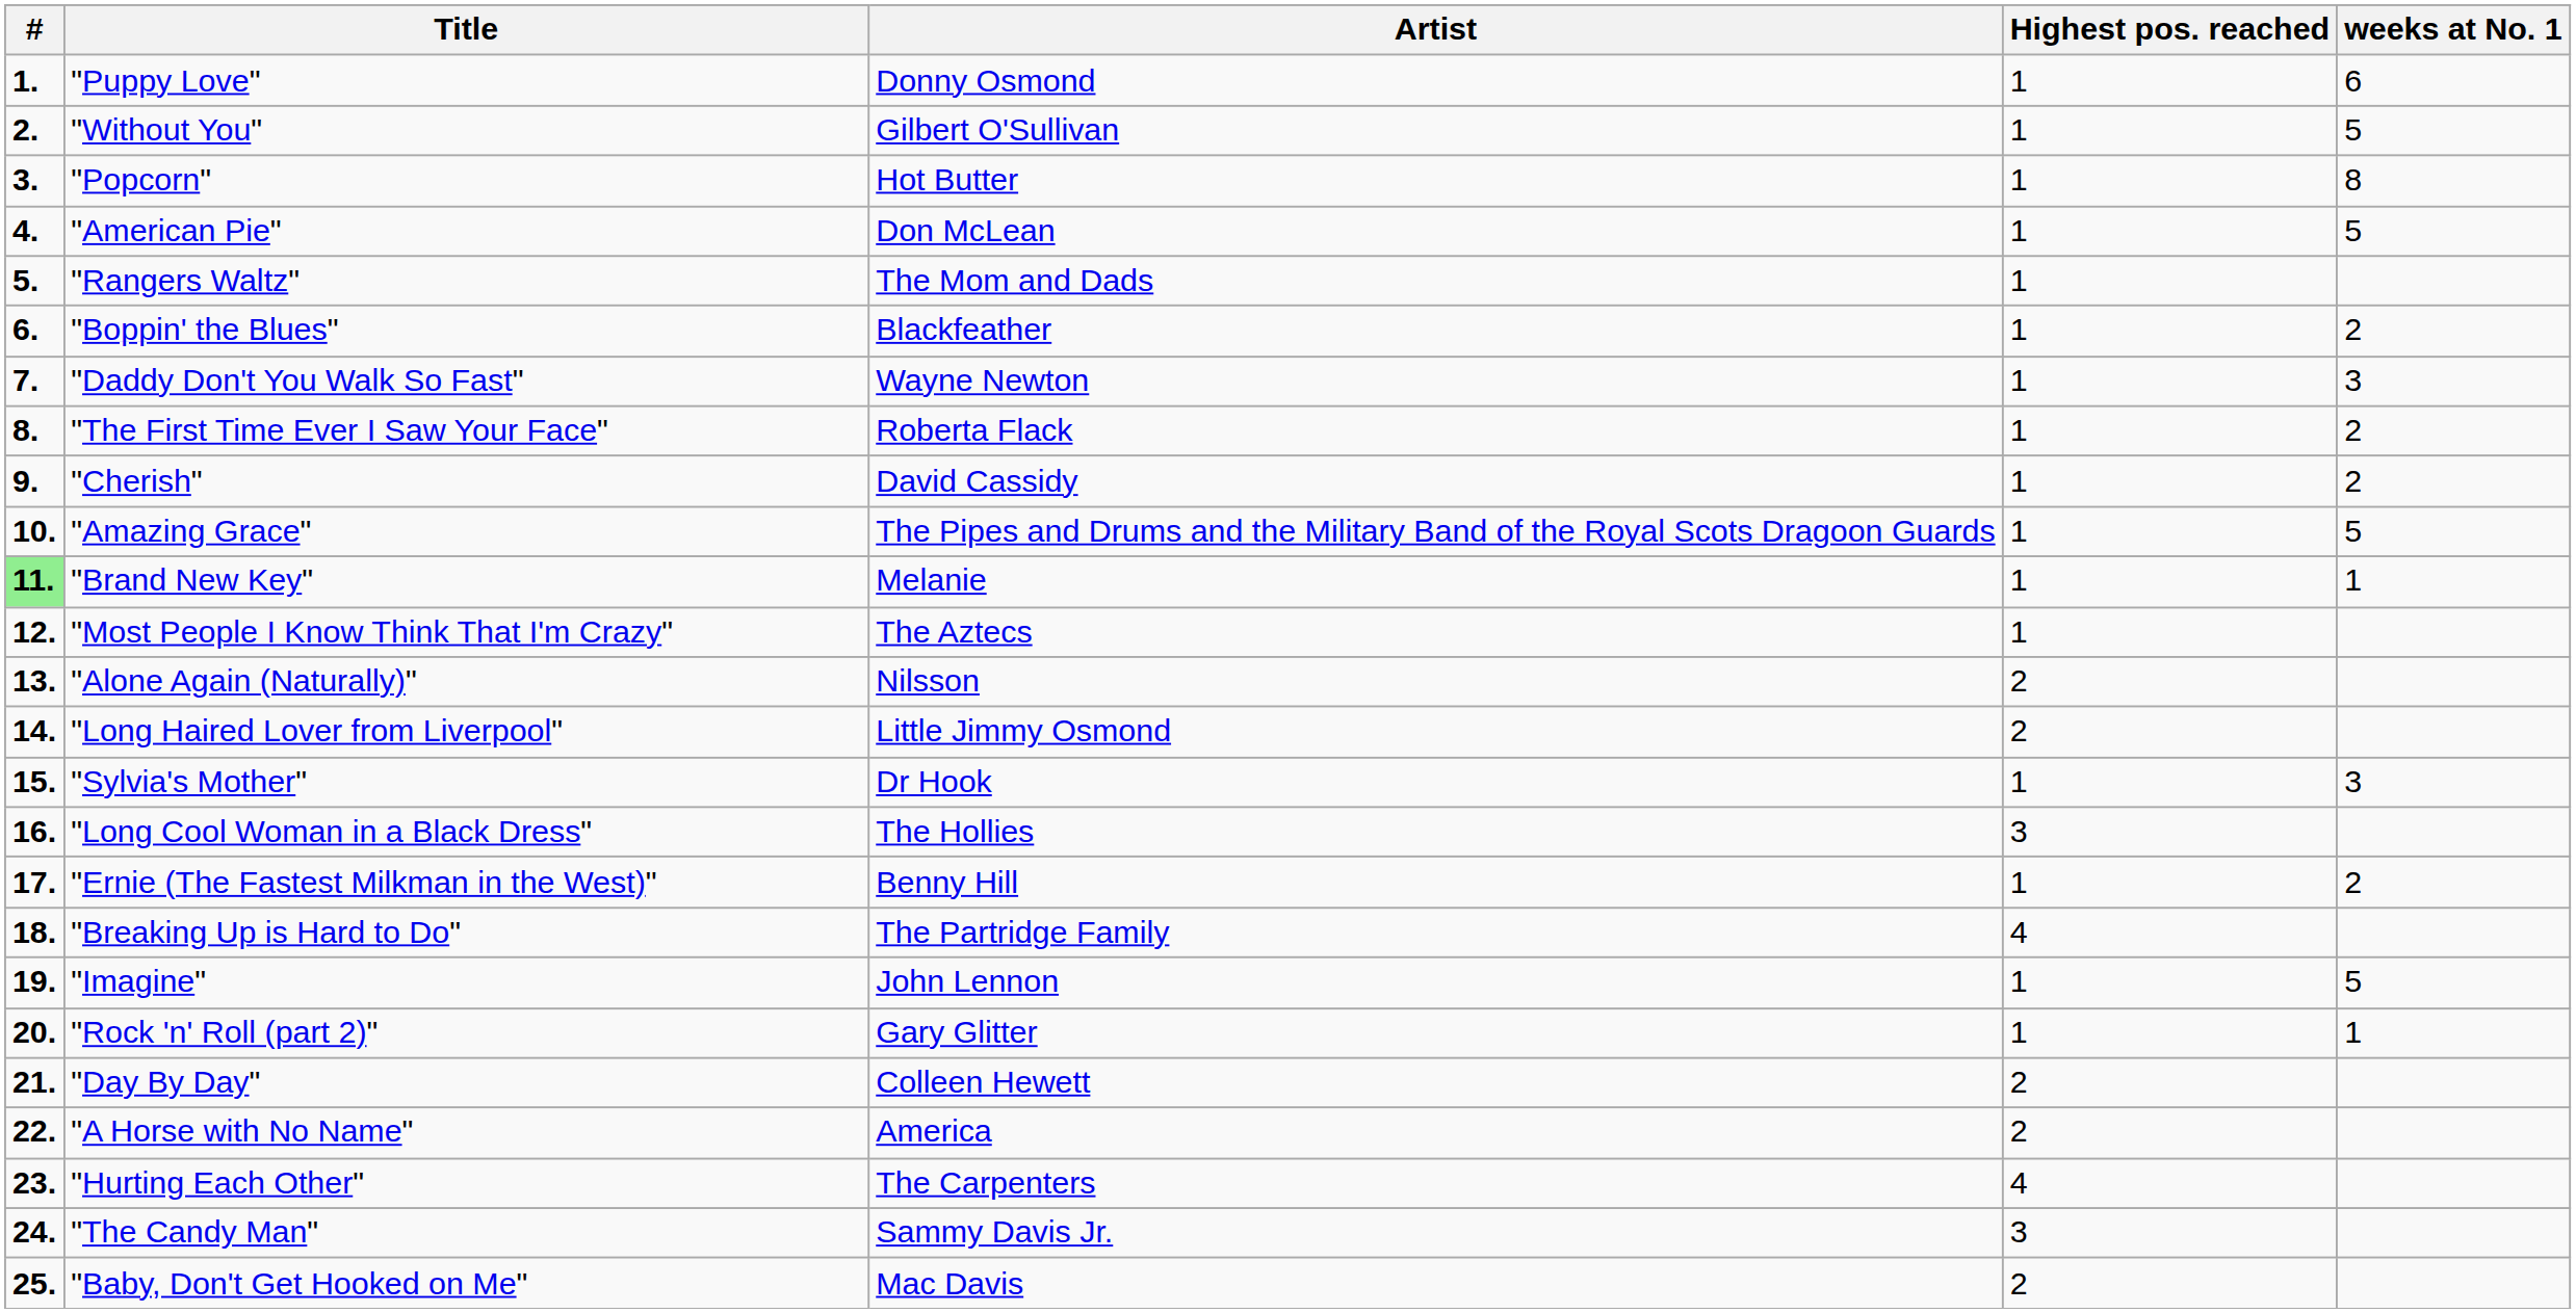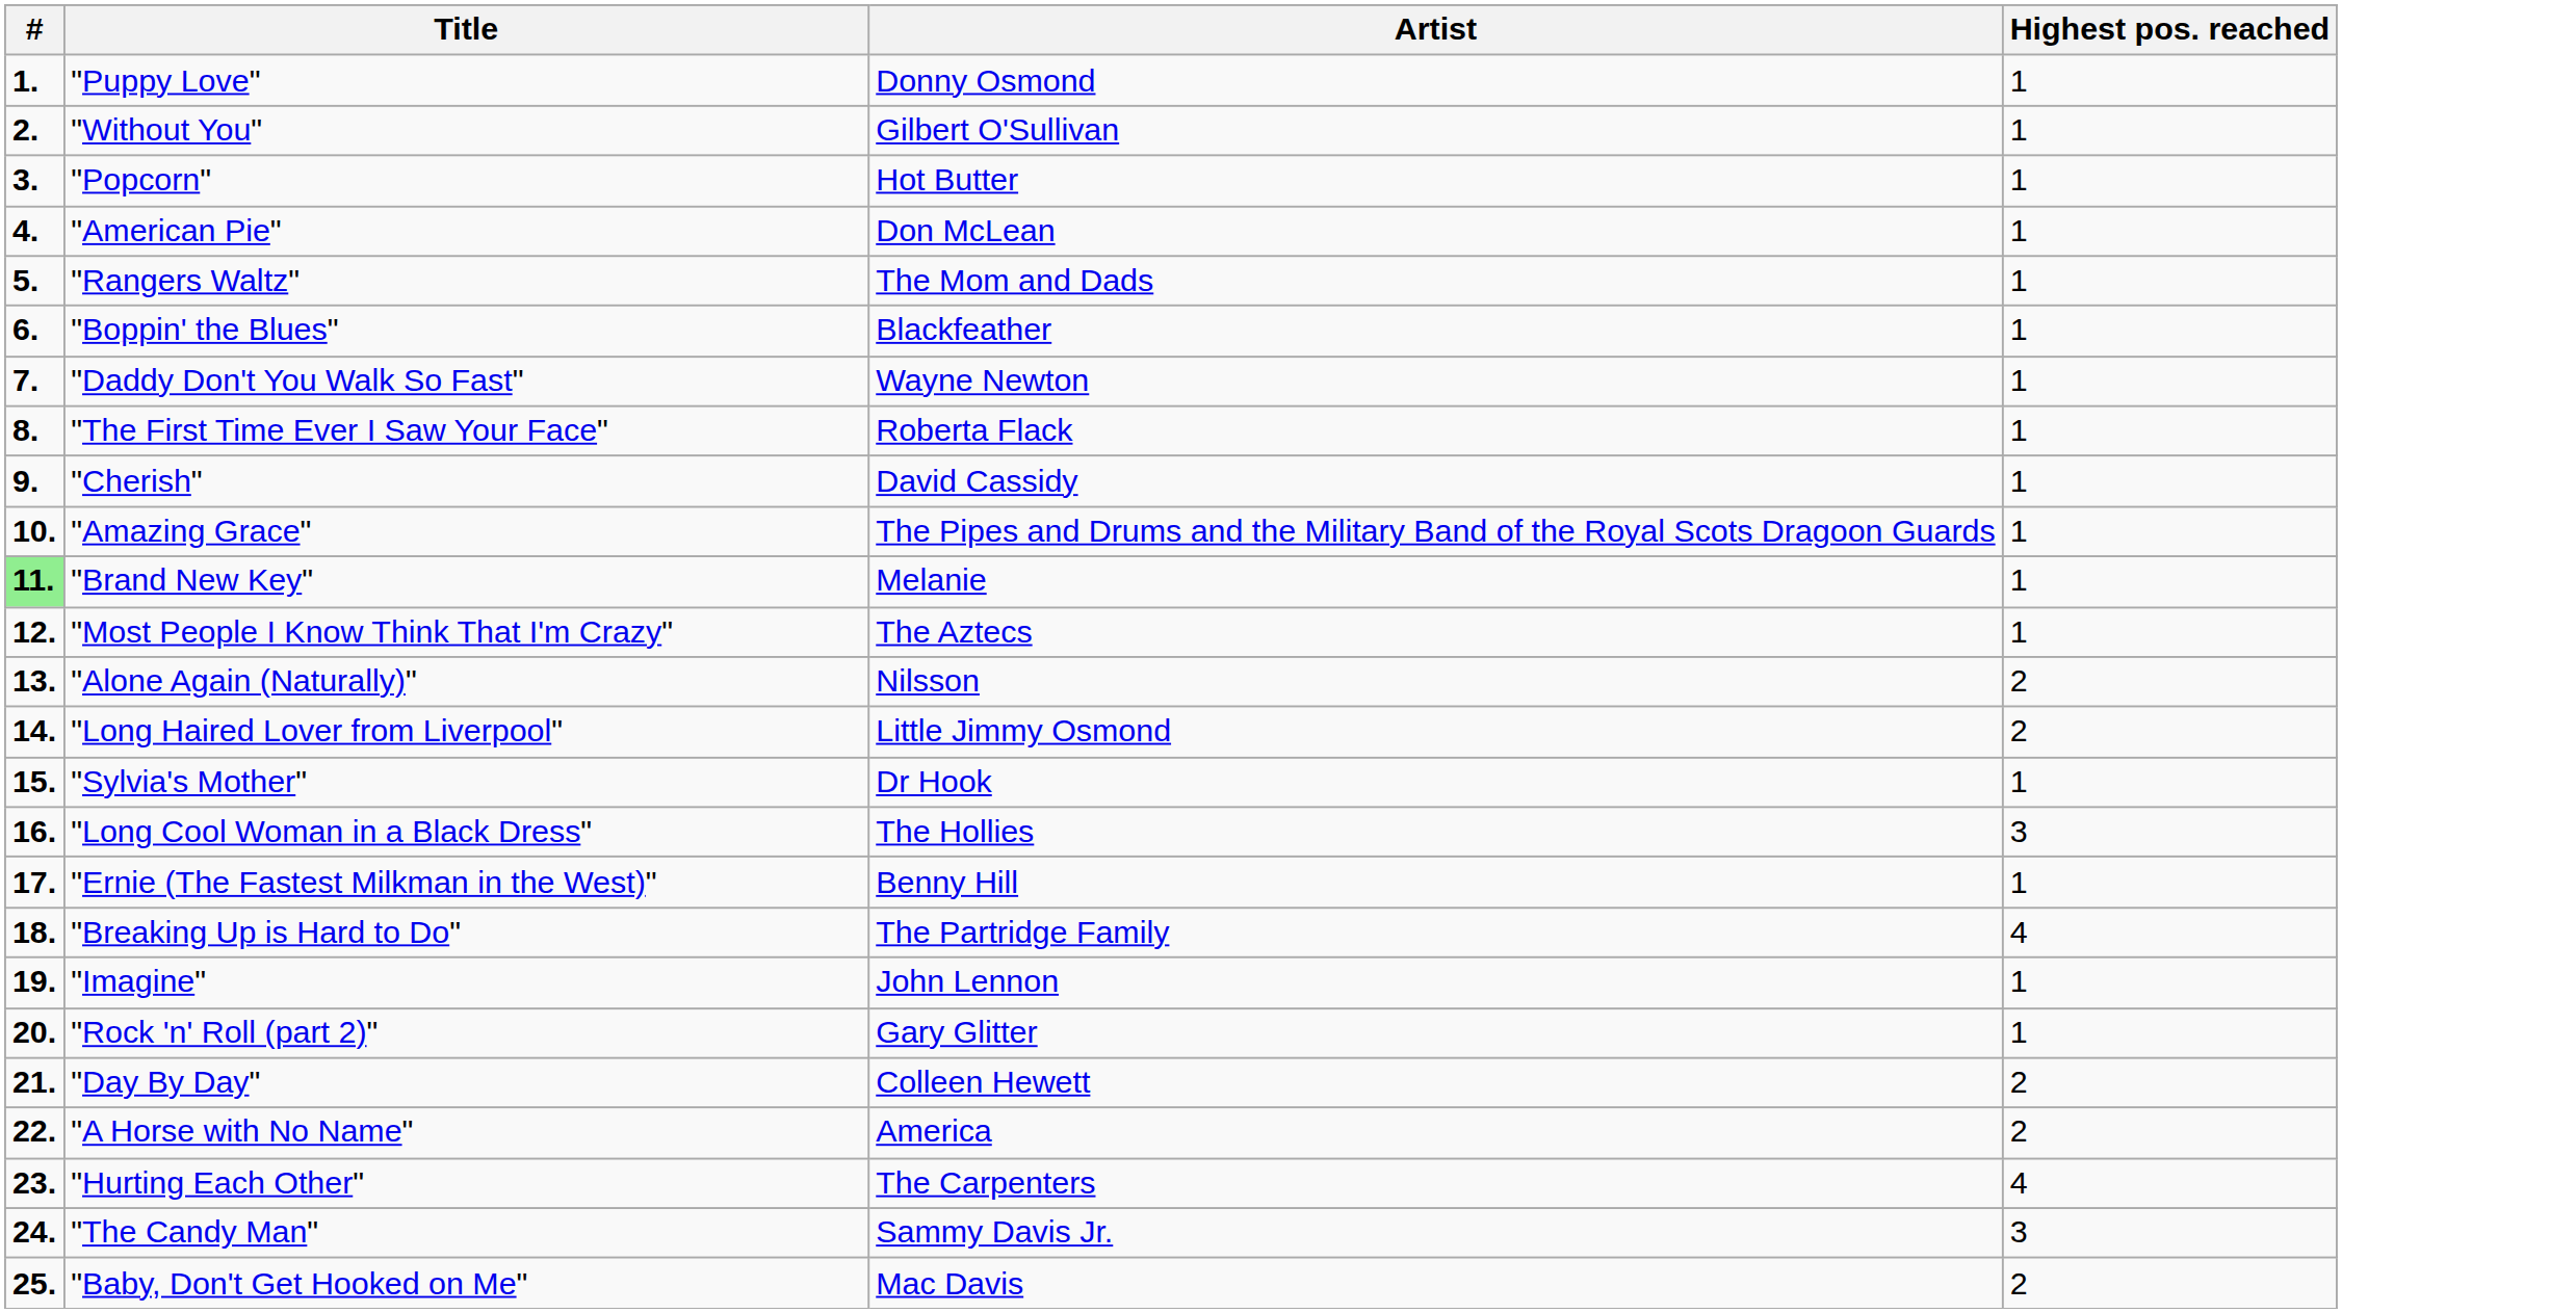 <table class="wikitable sortable">
 <tr>
 <th>#</th>
 <th width="400">Title</th>
 <th>Artist</th>
 <th>Highest pos. reached</th>
-<th>weeks at No. 1</th>
 </tr>
 <tr>
 <td><strong>1.</strong></td>
 <td>"<a href='#'>Puppy Love</a>"</td>
 <td><a href='#'>Donny Osmond</a></td>
 <td>1</td>
-<td>6</td>
 </tr>
 <tr>
 <td><strong>2.</strong></td>
 <td>"<a href='#'>Without You</a>"</td>
 <td><a href='#'>Gilbert O'Sullivan</a></td>
 <td>1</td>
-<td>5</td>
 </tr>
 <tr>
 <td><strong>3.</strong></td>
 <td>"<a href='#'>Popcorn</a>"</td>
 <td><a href='#'>Hot Butter</a></td>
 <td>1</td>
-<td>8</td>
 </tr>
 <tr>
 <td><strong>4.</strong></td>
 <td>"<a href='#'>American Pie</a>"</td>
 <td><a href='#'>Don McLean</a></td>
 <td>1</td>
-<td>5</td>
 </tr>
 <tr>
 <td><strong>5.</strong></td>
 <td>"<a href='#'>Rangers Waltz</a>"</td>
 <td><a href='#'>The Mom and Dads</a></td>
 <td>1</td>
-<td></td>
 </tr>
 <tr>
 <td><strong>6.</strong></td>
 <td>"<a href='#'>Boppin' the Blues</a>"</td>
 <td><a href='#'>Blackfeather</a></td>
 <td>1</td>
-<td>2</td>
 </tr>
 <tr>
 <td><strong>7.</strong></td>
 <td>"<a href='#'>Daddy Don't You Walk So Fast</a>"</td>
 <td><a href='#'>Wayne Newton</a></td>
 <td>1</td>
-<td>3</td>
 </tr>
 <tr>
 <td><strong>8.</strong></td>
 <td>"<a href='#'>The First Time Ever I Saw Your Face</a>"</td>
 <td><a href='#'>Roberta Flack</a></td>
 <td>1</td>
-<td>2</td>
 </tr>
 <tr>
 <td><strong>9.</strong></td>
 <td>"<a href='#'>Cherish</a>"</td>
 <td><a href='#'>David Cassidy</a></td>
 <td>1</td>
-<td>2</td>
 </tr>
 <tr>
 <td><strong>10.</strong></td>
 <td>"<a href='#'>Amazing Grace</a>"</td>
 <td><a href='#'>The Pipes and Drums and the Military Band of the Royal Scots Dragoon Guards</a></td>
 <td>1</td>
-<td>5</td>
 </tr>
 <tr>
 <td style="background: lightgreen;"><strong>11.</strong></td>
 <td>"<a href='#'>Brand New Key</a>"</td>
 <td><a href='#'>Melanie</a></td>
-<td>1</td>
 <td>1</td>
 </tr>
 <tr>
 <td><strong>12.</strong></td>
 <td>"<a href='#'>Most People I Know Think That I'm Crazy</a>"</td>
 <td><a href='#'>The Aztecs</a></td>
 <td>1</td>
-<td></td>
 </tr>
 <tr>
 <td><strong>13.</strong></td>
 <td>"<a href='#'>Alone Again (Naturally)</a>"</td>
 <td><a href='#'>Nilsson</a></td>
 <td>2</td>
-<td></td>
 </tr>
 <tr>
 <td><strong>14.</strong></td>
 <td>"<a href='#'>Long Haired Lover from Liverpool</a>"</td>
 <td><a href='#'>Little Jimmy Osmond</a></td>
 <td>2</td>
-<td></td>
 </tr>
 <tr>
 <td><strong>15.</strong></td>
 <td>"<a href='#'>Sylvia's Mother</a>"</td>
 <td><a href='#'>Dr Hook</a></td>
 <td>1</td>
-<td>3</td>
 </tr>
 <tr>
 <td><strong>16.</strong></td>
 <td>"<a href='#'>Long Cool Woman in a Black Dress</a>"</td>
 <td><a href='#'>The Hollies</a></td>
 <td>3</td>
-<td></td>
 </tr>
 <tr>
 <td><strong>17.</strong></td>
 <td>"<a href='#'>Ernie (The Fastest Milkman in the West)</a>"</td>
 <td><a href='#'>Benny Hill</a></td>
 <td>1</td>
-<td>2</td>
 </tr>
 <tr>
 <td><strong>18.</strong></td>
 <td>"<a href='#'>Breaking Up is Hard to Do</a>"</td>
 <td><a href='#'>The Partridge Family</a></td>
 <td>4</td>
-<td></td>
 </tr>
 <tr>
 <td><strong>19.</strong></td>
 <td>"<a href='#'>Imagine</a>"</td>
 <td><a href='#'>John Lennon</a></td>
 <td>1</td>
-<td>5</td>
 </tr>
 <tr>
 <td><strong>20.</strong></td>
 <td>"<a href='#'>Rock 'n' Roll (part 2)</a>"</td>
 <td><a href='#'>Gary Glitter</a></td>
-<td>1</td>
 <td>1</td>
 </tr>
 <tr>
 <td><strong>21.</strong></td>
 <td>"<a href='#'>Day By Day</a>"</td>
 <td><a href='#'>Colleen Hewett</a></td>
 <td>2</td>
-<td></td>
 </tr>
 <tr>
 <td><strong>22.</strong></td>
 <td>"<a href='#'>A Horse with No Name</a>"</td>
 <td><a href='#'>America</a></td>
 <td>2</td>
-<td></td>
 </tr>
 <tr>
 <td><strong>23.</strong></td>
 <td>"<a href='#'>Hurting Each Other</a>"</td>
 <td><a href='#'>The Carpenters</a></td>
 <td>4</td>
-<td></td>
 </tr>
 <tr>
 <td><strong>24.</strong></td>
 <td>"<a href='#'>The Candy Man</a>"</td>
 <td><a href='#'>Sammy Davis Jr.</a></td>
 <td>3</td>
-<td></td>
 </tr>
 <tr>
 <td><strong>25.</strong></td>
 <td>"<a href='#'>Baby, Don't Get Hooked on Me</a>"</td>
 <td><a href='#'>Mac Davis</a></td>
 <td>2</td>
-<td></td>
 </tr>
 </table>
